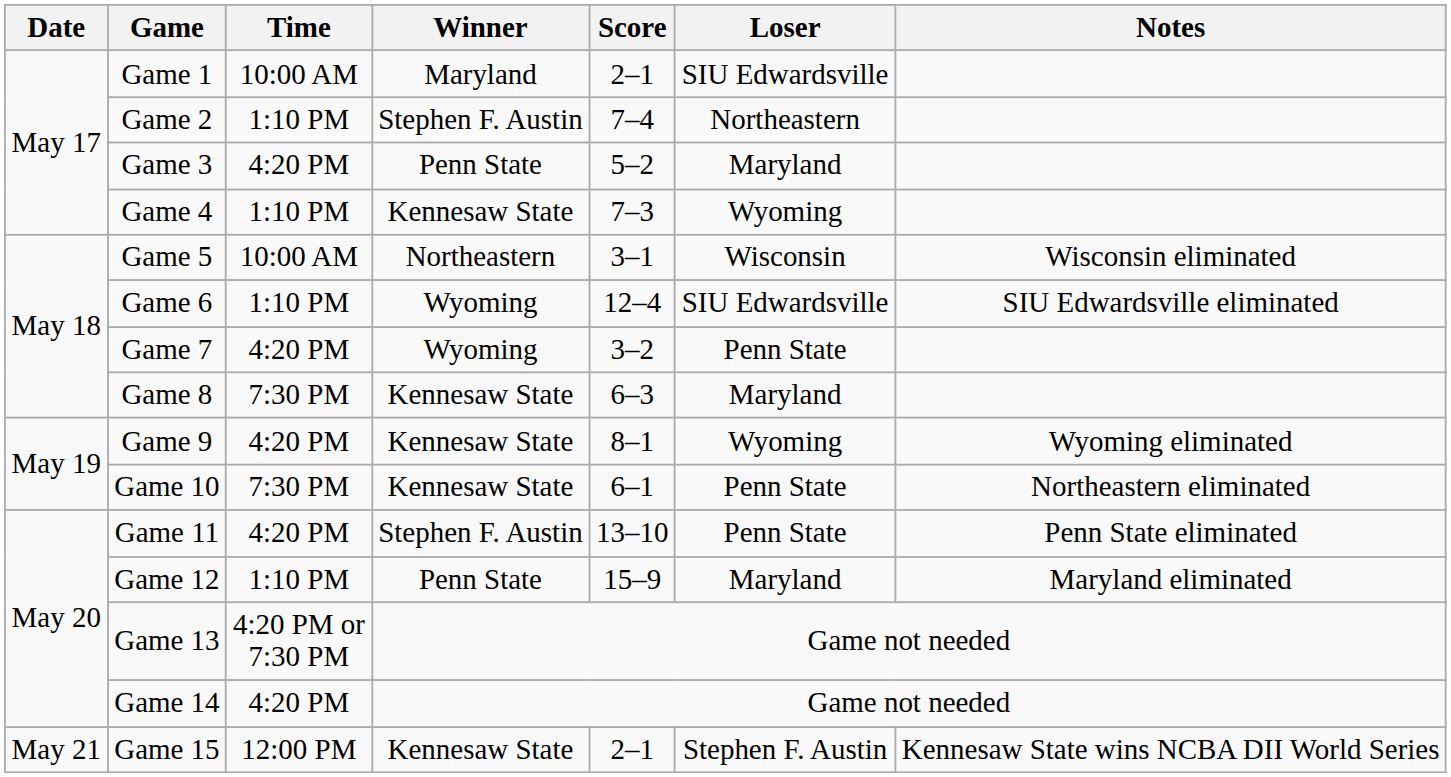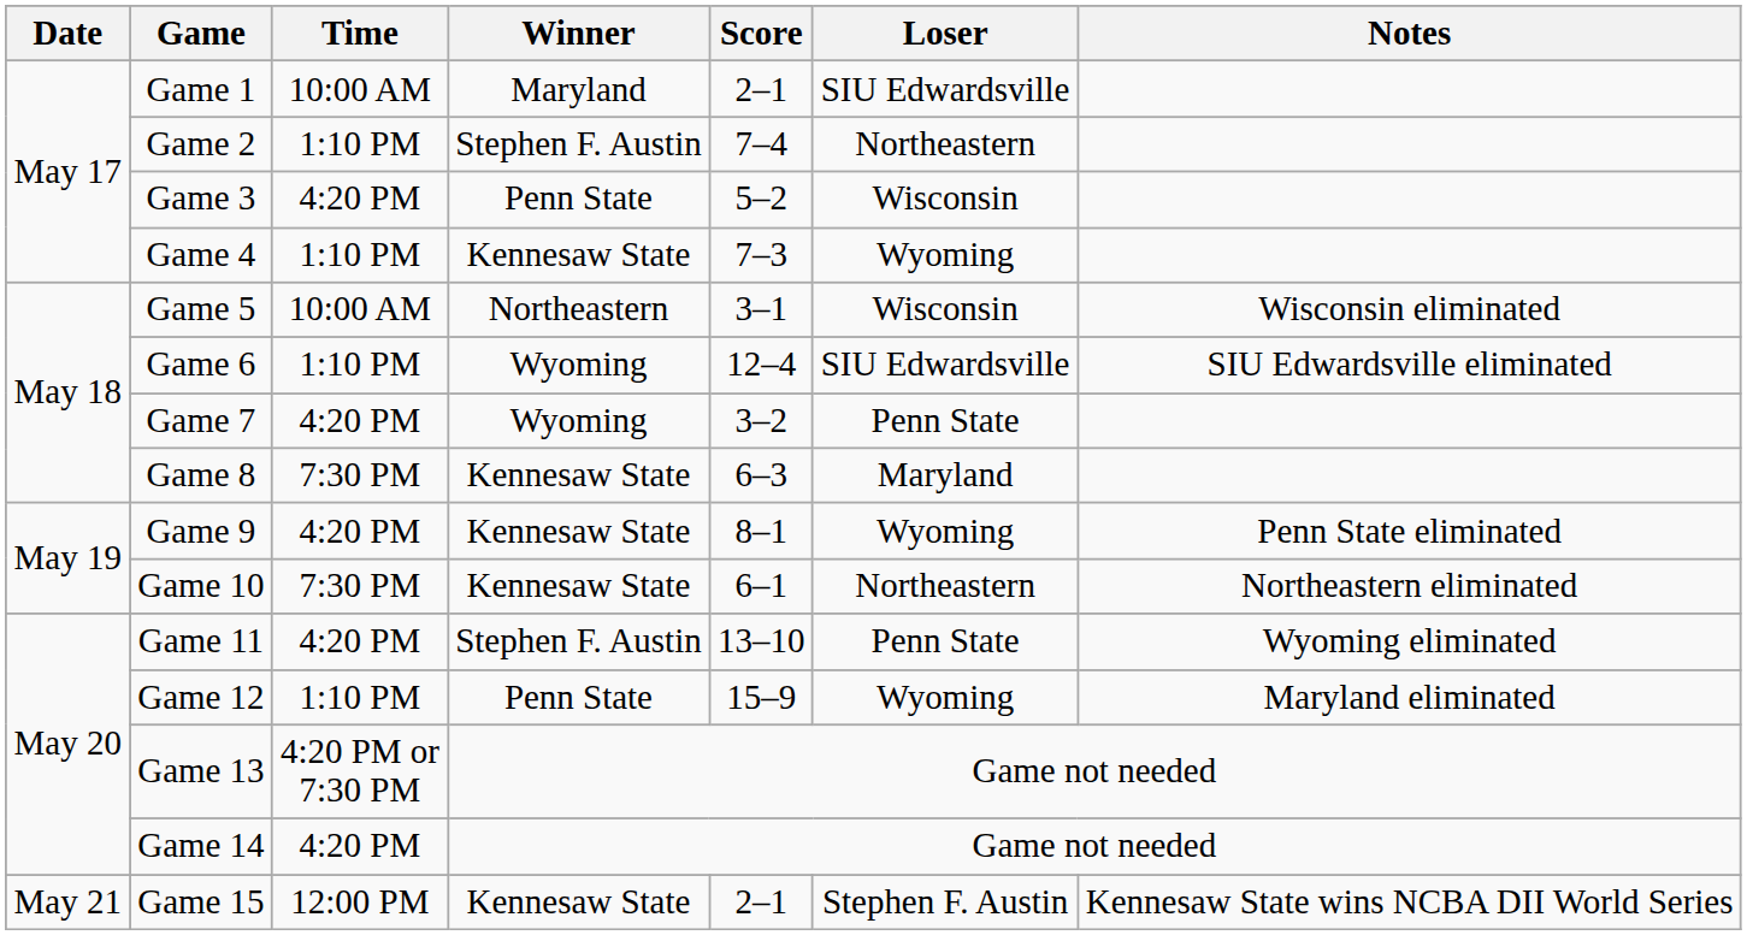 <table class="wikitable">
 <tr align="center">
 <th>Date</th>
 <th>Game</th>
 <th>Time</th>
 <th>Winner</th>
 <th>Score</th>
 <th>Loser</th>
 <th>Notes</th>
 </tr>
 <tr align="center">
 <td rowspan=4>May 17</td>
 <td>Game 1</td>
 <td>10:00 AM</td>
 <td>Maryland</td>
 <td>2–1</td>
 <td>SIU Edwardsville</td>
 <td></td>
 </tr>
 <tr align="center">
 <td>Game 2</td>
 <td>1:10 PM</td>
 <td>Stephen F. Austin</td>
 <td>7–4</td>
 <td>Northeastern</td>
 <td></td>
 </tr>
 <tr align="center">
 <td>Game 3</td>
 <td>4:20 PM</td>
 <td>Penn State</td>
 <td>5–2</td>
-<td>Maryland</td>
+<td>Wisconsin</td>
 <td></td>
 </tr>
 <tr align="center">
 <td>Game 4</td>
 <td>1:10 PM</td>
 <td>Kennesaw State</td>
 <td>7–3</td>
 <td>Wyoming</td>
 <td></td>
 </tr>
 <tr align="center">
 <td rowspan=4>May 18</td>
 <td>Game 5</td>
 <td>10:00 AM</td>
 <td>Northeastern</td>
 <td>3–1</td>
 <td>Wisconsin</td>
 <td>Wisconsin eliminated</td>
 </tr>
 <tr align="center">
 <td>Game 6</td>
 <td>1:10 PM</td>
 <td>Wyoming</td>
 <td>12–4</td>
 <td>SIU Edwardsville</td>
 <td>SIU Edwardsville eliminated</td>
 </tr>
 <tr align="center">
 <td>Game 7</td>
 <td>4:20 PM</td>
 <td>Wyoming</td>
 <td>3–2</td>
 <td>Penn State</td>
 <td></td>
 </tr>
 <tr align="center">
 <td>Game 8</td>
 <td>7:30 PM</td>
 <td>Kennesaw State</td>
 <td>6–3</td>
 <td>Maryland</td>
 <td></td>
 </tr>
 <tr align="center">
 <td rowspan=2>May 19</td>
 <td>Game 9</td>
 <td>4:20 PM</td>
 <td>Kennesaw State</td>
 <td>8–1</td>
 <td>Wyoming</td>
-<td>Wyoming eliminated</td>
+<td>Penn State eliminated</td>
 </tr>
 <tr align="center">
 <td>Game 10</td>
 <td>7:30 PM</td>
 <td>Kennesaw State</td>
 <td>6–1</td>
-<td>Penn State</td>
+<td>Northeastern</td>
 <td>Northeastern eliminated</td>
 </tr>
 <tr align="center">
 <td rowspan=4>May 20</td>
 <td>Game 11</td>
 <td>4:20 PM</td>
 <td>Stephen F. Austin</td>
 <td>13–10</td>
 <td>Penn State</td>
-<td>Penn State eliminated</td>
+<td>Wyoming eliminated</td>
 </tr>
 <tr align="center">
 <td>Game 12</td>
 <td>1:10 PM</td>
 <td>Penn State</td>
 <td>15–9</td>
-<td>Maryland</td>
+<td>Wyoming</td>
 <td>Maryland eliminated</td>
 </tr>
 <tr align="center">
 <td>Game 13</td>
 <td>4:20 PM or<br>7:30 PM</td>
 <td colspan=4>Game not needed</td>
 </tr>
 <tr align="center">
 <td>Game 14</td>
 <td>4:20 PM</td>
 <td colspan=4>Game not needed</td>
 </tr>
 <tr align="center">
 <td>May 21</td>
 <td>Game 15</td>
 <td>12:00 PM</td>
 <td>Kennesaw State</td>
 <td>2–1</td>
 <td>Stephen F. Austin</td>
 <td>Kennesaw State wins NCBA DII World Series</td>
 </tr>
 </table>
